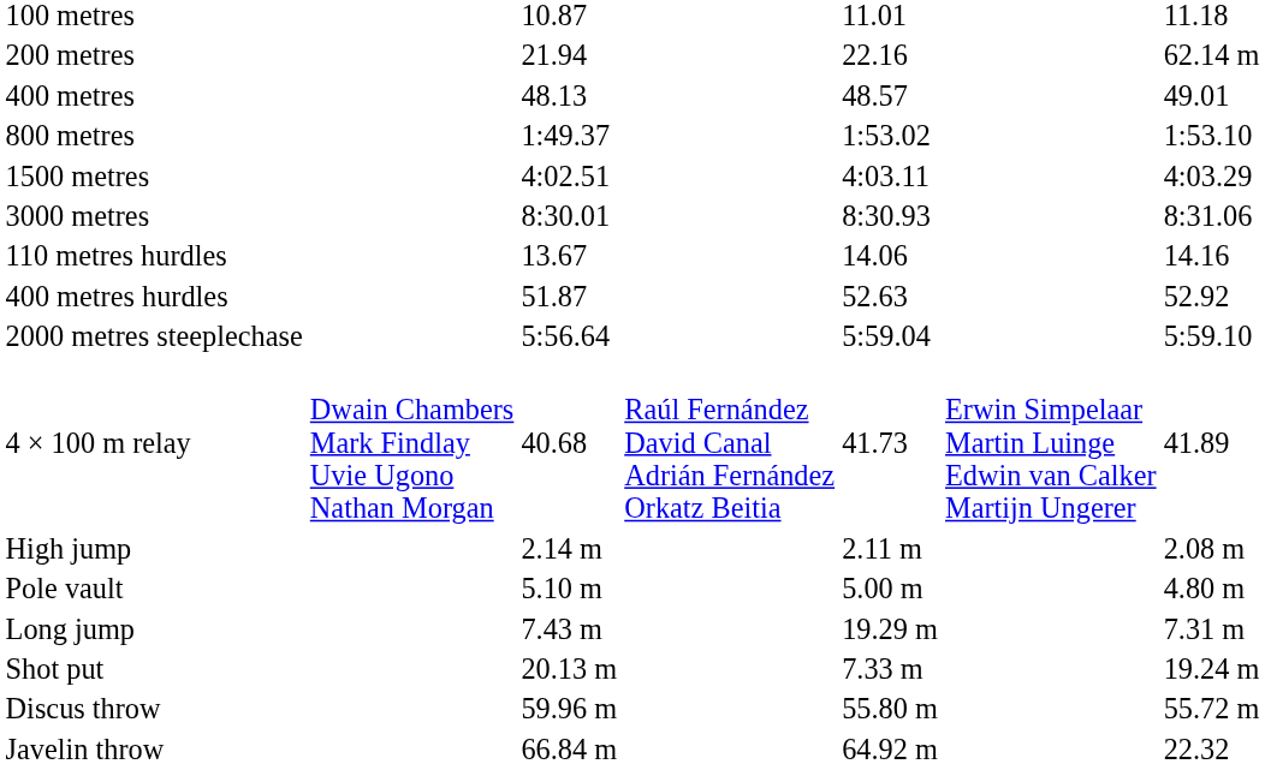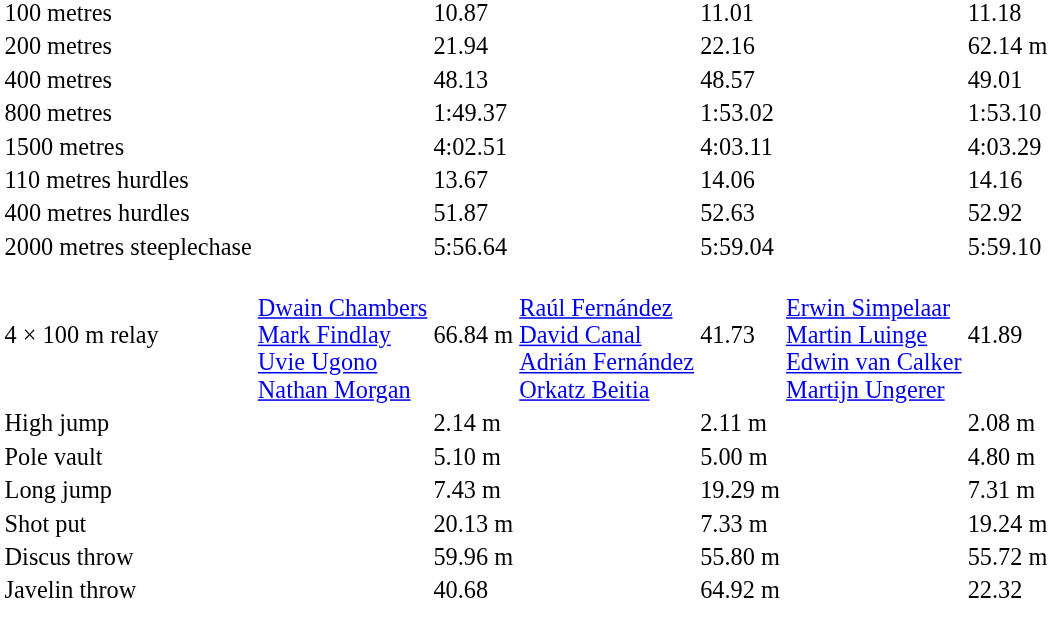 <table>
 <tr>
 <td>100 metres</td>
 <td></td>
 <td>10.87</td>
 <td></td>
 <td>11.01</td>
 <td></td>
 <td>11.18</td>
 </tr>
 <tr>
 <td>200 metres</td>
 <td></td>
 <td>21.94</td>
 <td></td>
 <td>22.16</td>
 <td></td>
 <td>62.14 m</td>
 </tr>
 <tr>
 <td>400 metres</td>
 <td></td>
 <td>48.13</td>
 <td></td>
 <td>48.57</td>
 <td></td>
 <td>49.01</td>
 </tr>
 <tr>
 <td>800 metres</td>
 <td></td>
 <td>1:49.37</td>
 <td></td>
 <td>1:53.02</td>
 <td></td>
 <td>1:53.10</td>
 </tr>
 <tr>
 <td>1500 metres</td>
 <td></td>
 <td>4:02.51</td>
 <td></td>
 <td>4:03.11</td>
 <td></td>
 <td>4:03.29</td>
 </tr>
 <tr>
-<td>3000 metres</td>
-<td></td>
-<td>8:30.01</td>
-<td></td>
-<td>8:30.93</td>
-<td></td>
-<td>8:31.06</td>
-</tr>
-<tr>
 <td>110 metres hurdles</td>
 <td></td>
 <td>13.67</td>
 <td></td>
 <td>14.06</td>
 <td></td>
 <td>14.16</td>
 </tr>
 <tr>
 <td>400 metres hurdles</td>
 <td></td>
 <td>51.87</td>
 <td></td>
 <td>52.63</td>
 <td></td>
 <td>52.92</td>
 </tr>
 <tr>
 <td>2000 metres steeplechase</td>
 <td></td>
 <td>5:56.64</td>
 <td></td>
 <td>5:59.04</td>
 <td></td>
 <td>5:59.10</td>
 </tr>
 <tr>
 <td>4 × 100 m relay</td>
 <td><br><a href='#'>Dwain Chambers</a><br><a href='#'>Mark Findlay</a><br><a href='#'>Uvie Ugono</a><br><a href='#'>Nathan Morgan</a></td>
-<td>40.68</td>
+<td>66.84 m</td>
 <td><br><a href='#'>Raúl Fernández</a><br><a href='#'>David Canal</a><br><a href='#'>Adrián Fernández</a><br><a href='#'>Orkatz Beitia</a></td>
 <td>41.73</td>
 <td><br><a href='#'>Erwin Simpelaar</a><br><a href='#'>Martin Luinge</a><br><a href='#'>Edwin van Calker</a><br><a href='#'>Martijn Ungerer</a></td>
 <td>41.89</td>
 </tr>
 <tr>
 <td>High jump</td>
 <td></td>
 <td>2.14 m</td>
 <td></td>
 <td>2.11 m</td>
 <td></td>
 <td>2.08 m</td>
 </tr>
 <tr>
 <td>Pole vault</td>
 <td></td>
 <td>5.10 m</td>
 <td></td>
 <td>5.00 m</td>
 <td></td>
 <td>4.80 m</td>
 </tr>
 <tr>
 <td>Long jump</td>
 <td></td>
 <td>7.43  m </td>
 <td></td>
 <td>19.29 m</td>
 <td></td>
 <td>7.31  m </td>
 </tr>
 <tr>
 <td>Shot put</td>
 <td></td>
 <td>20.13 m</td>
 <td></td>
 <td>7.33  m </td>
 <td></td>
 <td>19.24 m</td>
 </tr>
 <tr>
 <td>Discus throw</td>
 <td></td>
 <td>59.96 m</td>
 <td></td>
 <td>55.80 m</td>
 <td></td>
 <td>55.72 m</td>
 </tr>
 <tr>
 <td>Javelin throw</td>
 <td></td>
-<td>66.84 m</td>
+<td>40.68</td>
 <td></td>
 <td>64.92 m</td>
 <td></td>
 <td>22.32</td>
 </tr>
 </table>
